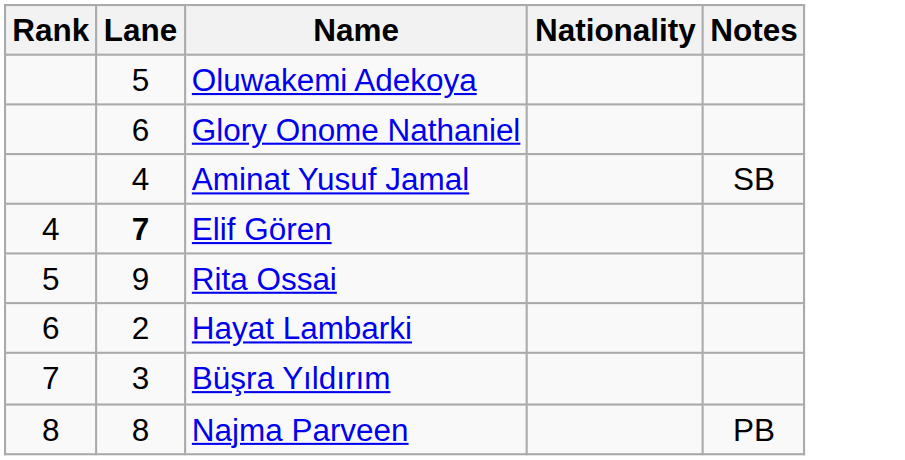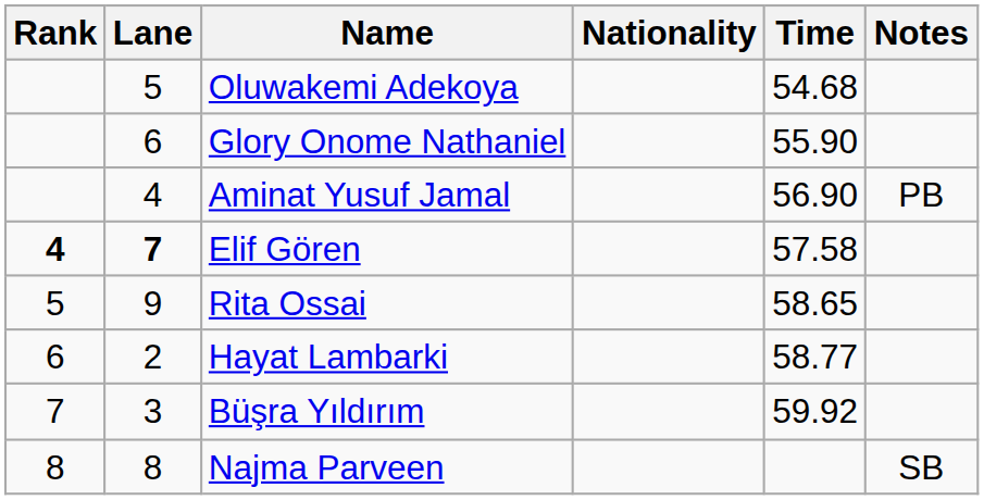 <table class="wikitable sortable" style="text-align:center;font-size:95%">
 <tr>
 <th>Rank</th>
 <th>Lane</th>
 <th>Name</th>
 <th>Nationality</th>
+<th>Time</th>
 <th>Notes</th>
 </tr>
 <tr>
 <td></td>
 <td>5</td>
 <td align=left><a href='#'>Oluwakemi Adekoya</a></td>
 <td align=left></td>
+<td>54.68</td>
 <td></td>
 </tr>
 <tr>
 <td></td>
 <td>6</td>
 <td align=left><a href='#'>Glory Onome Nathaniel</a></td>
 <td align=left></td>
+<td>55.90</td>
 <td></td>
 </tr>
 <tr>
 <td></td>
 <td>4</td>
 <td align=left><a href='#'>Aminat Yusuf Jamal</a></td>
 <td align=left></td>
-<td>SB</td>
+<td>56.90</td>
+<td>PB</td>
 </tr>
 <tr>
-<td>4</td>
+<td><strong>4</strong></td>
 <td><strong>7</strong></td>
 <td align=left><a href='#'>Elif Gören</a></td>
 <td align=left></td>
+<td>57.58</td>
 <td></td>
 </tr>
 <tr>
 <td>5</td>
 <td>9</td>
 <td align=left><a href='#'>Rita Ossai</a></td>
 <td align=left></td>
+<td>58.65</td>
 <td></td>
 </tr>
 <tr>
 <td>6</td>
 <td>2</td>
 <td align=left><a href='#'>Hayat Lambarki</a></td>
 <td align=left></td>
+<td>58.77</td>
 <td></td>
 </tr>
 <tr>
 <td>7</td>
 <td>3</td>
 <td align=left><a href='#'>Büşra Yıldırım</a></td>
 <td align=left></td>
+<td>59.92</td>
 <td></td>
 </tr>
 <tr>
 <td>8</td>
 <td>8</td>
 <td align=left><a href='#'>Najma Parveen</a></td>
 <td align=left></td>
-<td>PB</td>
+<td></td>
+<td>SB</td>
 </tr>
 </table>
